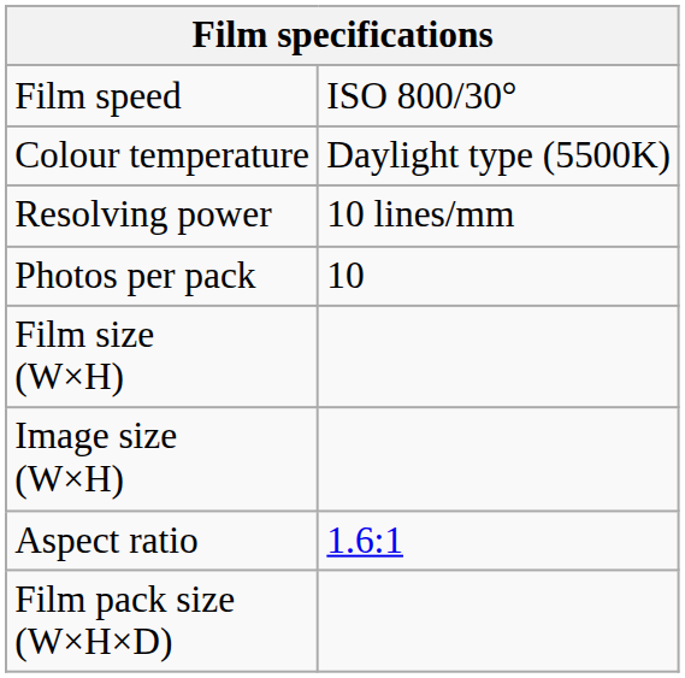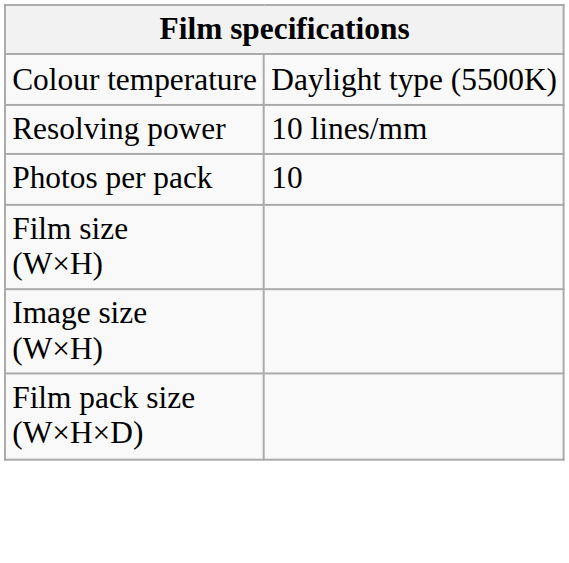 <table class="wikitable">
 <tr>
 <th colspan="2">Film specifications</th>
-</tr>
-<tr>
-<td>Film speed</td>
-<td>ISO 800/30°</td>
 </tr>
 <tr>
 <td>Colour temperature</td>
 <td>Daylight type (5500K)</td>
 </tr>
 <tr>
 <td>Resolving power</td>
 <td>10 lines/mm</td>
 </tr>
 <tr>
 <td>Photos per pack</td>
 <td>10</td>
 </tr>
 <tr>
 <td>Film size<br>(W×H)</td>
 <td></td>
 </tr>
 <tr>
 <td>Image size<br>(W×H)</td>
 <td></td>
 </tr>
 <tr>
-<td>Aspect ratio</td>
-<td><a href='#'>1.6:1</a></td>
-</tr>
-<tr>
 <td>Film pack size<br>(W×H×D)</td>
 <td></td>
 </tr>
 </table>
